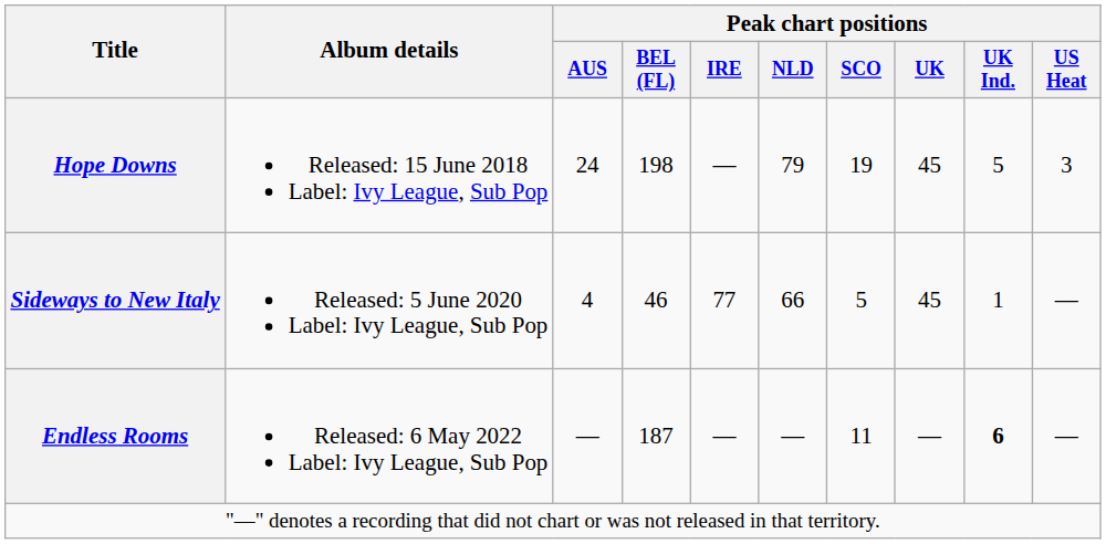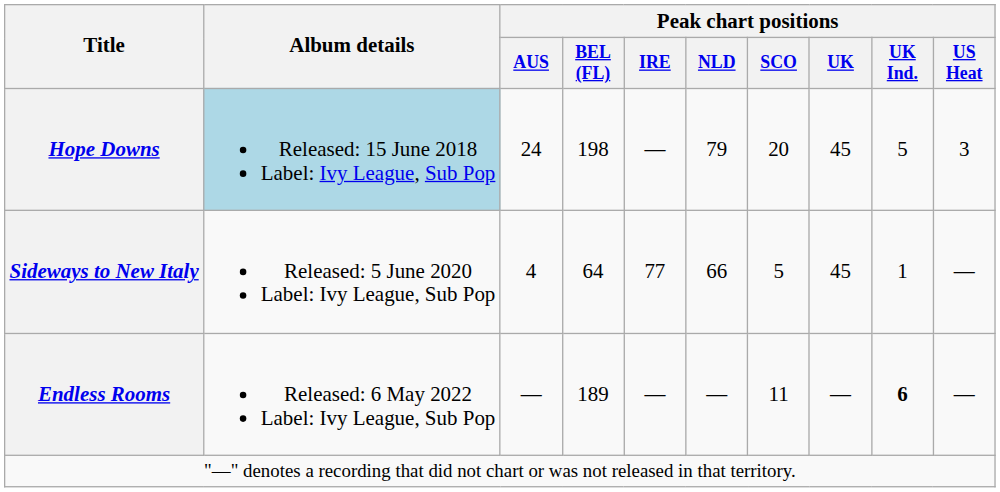 <table class="wikitable plainrowheaders" style="text-align:center;" border="1">
 <tr>
 <th scope="col" rowspan="2">Title</th>
 <th scope="col" rowspan="2">Album details</th>
 <th scope="col" colspan="8">Peak chart positions</th>
 </tr>
 <tr>
 <th scope="col" style="width:3em;font-size:85%;"><a href='#'>AUS</a><br></th>
 <th scope="col" style="width:3em;font-size:85%;"><a href='#'>BEL<br>(FL)</a><br></th>
 <th scope="col" style="width:3em;font-size:85%;"><a href='#'>IRE</a><br></th>
 <th scope="col" style="width:3em;font-size:85%;"><a href='#'>NLD</a><br></th>
 <th scope="col" style="width:3em;font-size:85%;"><a href='#'>SCO</a><br></th>
 <th scope="col" style="width:3em;font-size:85%;"><a href='#'>UK</a><br></th>
 <th scope="col" style="width:3em;font-size:85%;"><a href='#'>UK<br>Ind.</a><br></th>
 <th scope="col" style="width:3em;font-size:85%;"><a href='#'>US<br>Heat</a><br></th>
 </tr>
 <tr>
 <th scope="row"><em><a href='#'>Hope Downs</a></em></th>
-<td><br><ul><li>Released: 15 June 2018</li><li>Label: <a href='#'>Ivy League</a>, <a href='#'>Sub Pop</a></li></ul></td>
+<td style="background: lightblue;"><br><ul><li>Released: 15 June 2018</li><li>Label: <a href='#'>Ivy League</a>, <a href='#'>Sub Pop</a></li></ul></td>
 <td>24</td>
 <td>198</td>
 <td>—</td>
 <td>79</td>
-<td>19</td>
+<td>20</td>
 <td>45</td>
 <td>5</td>
 <td>3</td>
 </tr>
 <tr>
 <th scope="row"><em><a href='#'>Sideways to New Italy</a></em></th>
 <td><br><ul><li>Released: 5 June 2020</li><li>Label: Ivy League, Sub Pop</li></ul></td>
 <td>4</td>
-<td>46</td>
+<td>64</td>
 <td>77</td>
 <td>66</td>
 <td>5</td>
 <td>45</td>
 <td>1</td>
 <td>—</td>
 </tr>
 <tr>
 <th scope="row"><em><a href='#'>Endless Rooms</a></em></th>
 <td><br><ul><li>Released: 6 May 2022</li><li>Label: Ivy League, Sub Pop</li></ul></td>
 <td>—</td>
-<td>187</td>
+<td>189</td>
 <td>—</td>
 <td>—</td>
 <td>11</td>
 <td>—</td>
 <td><strong>6</strong></td>
 <td>—</td>
 </tr>
 <tr>
 <td colspan="14" style="font-size:90%">"—" denotes a recording that did not chart or was not released in that territory.</td>
 </tr>
 </table>
